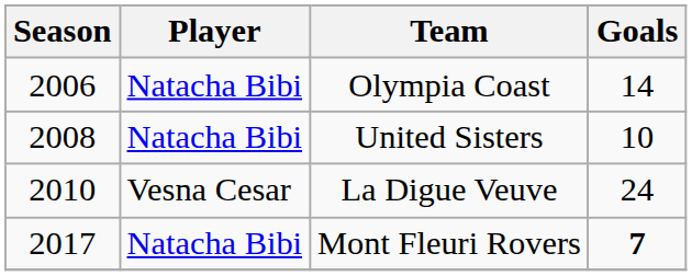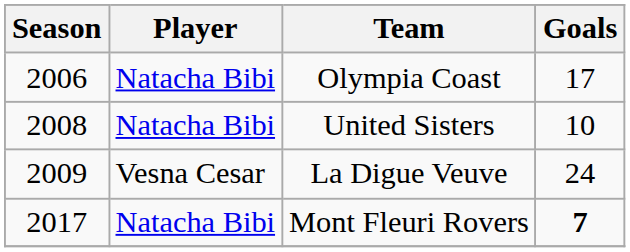 <table class="wikitable" style="text-align:center;">
 <tr>
 <th>Season</th>
 <th>Player</th>
 <th>Team</th>
 <th>Goals</th>
 </tr>
 <tr>
 <td>2006</td>
 <td align=left> <a href='#'>Natacha Bibi</a></td>
 <td>Olympia Coast</td>
-<td>14</td>
+<td>17</td>
 </tr>
 <tr>
 <td>2008</td>
 <td align=left> <a href='#'>Natacha Bibi</a></td>
 <td>United Sisters</td>
 <td>10</td>
 </tr>
 <tr>
-<td>2010</td>
+<td>2009</td>
 <td align=left> Vesna Cesar</td>
 <td>La Digue Veuve</td>
 <td>24</td>
 </tr>
 <tr>
 <td>2017</td>
 <td align=left> <a href='#'>Natacha Bibi</a></td>
 <td>Mont Fleuri Rovers</td>
 <td><strong>7</strong></td>
 </tr>
 <tr>
 </tr>
 </table>
